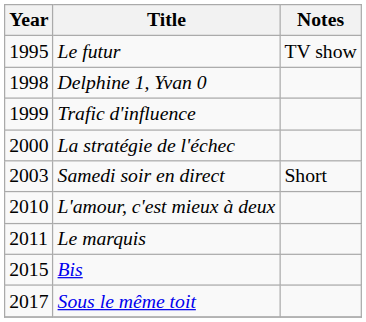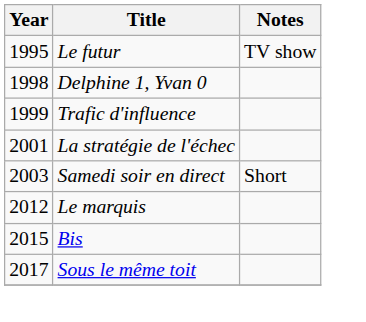 <table class="wikitable sortable">
 <tr>
 <th>Year</th>
 <th>Title</th>
 <th class="unsortable">Notes</th>
 </tr>
 <tr>
 <td>1995</td>
 <td><em>Le futur</em></td>
 <td>TV show</td>
 </tr>
 <tr>
 <td>1998</td>
 <td><em>Delphine 1, Yvan 0</em></td>
 <td></td>
 </tr>
 <tr>
 <td>1999</td>
 <td><em>Trafic d'influence</em></td>
 <td></td>
 </tr>
 <tr>
-<td>2000</td>
+<td>2001</td>
 <td><em>La stratégie de l'échec</em></td>
 <td></td>
 </tr>
 <tr>
 <td>2003</td>
 <td><em>Samedi soir en direct</em></td>
 <td>Short</td>
 </tr>
 <tr>
-<td>2010</td>
-<td><em>L'amour, c'est mieux à deux</em></td>
-<td></td>
-</tr>
-<tr>
-<td>2011</td>
+<td>2012</td>
 <td><em>Le marquis</em></td>
 <td></td>
 </tr>
 <tr>
 <td>2015</td>
 <td><em><a href='#'>Bis</a></em></td>
 <td></td>
 </tr>
 <tr>
 <td>2017</td>
 <td><em><a href='#'>Sous le même toit</a></em></td>
 <td></td>
 </tr>
 <tr>
 </tr>
 </table>
